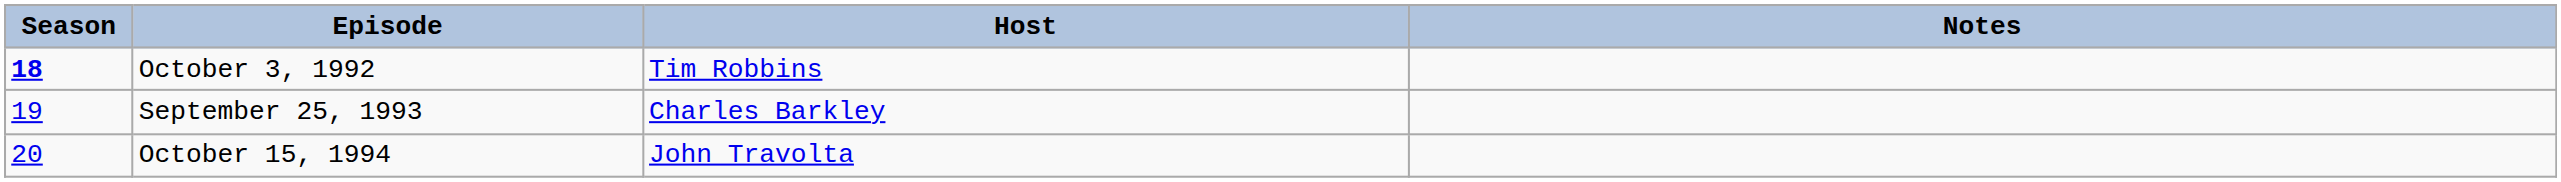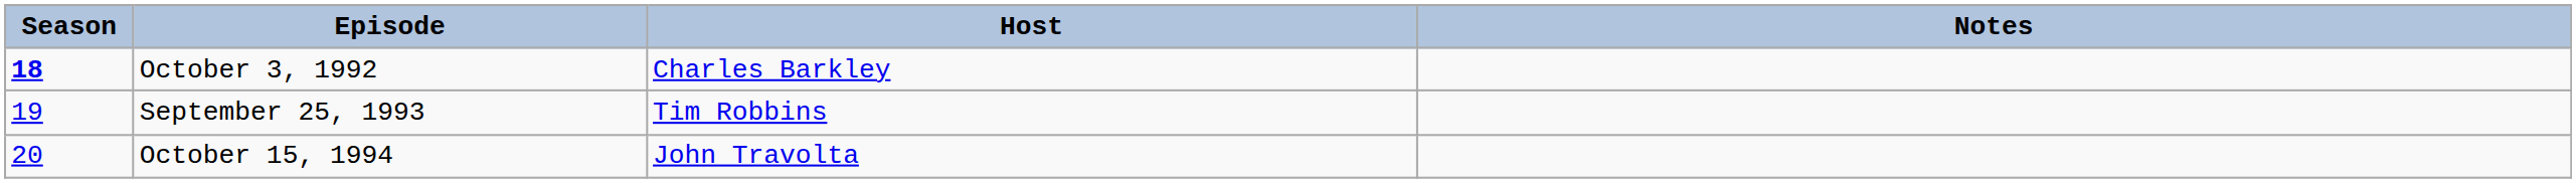 <table class="wikitable" style="width:100%;">
 <tr>
 <th style="background:#B0C4DE;" width="5%">Season</th>
 <th style="background:#B0C4DE;" width="20%">Episode</th>
 <th style="background:#B0C4DE;" width="30%">Host</th>
 <th style="background:#B0C4DE;" width="45%">Notes</th>
 </tr>
 <tr>
 <td><strong><a href='#'>18</a></strong></td>
 <td>October 3, 1992</td>
-<td><a href='#'>Tim Robbins</a></td>
+<td><a href='#'>Charles Barkley</a></td>
 <td></td>
 </tr>
 <tr>
 <td><a href='#'>19</a></td>
 <td>September 25, 1993</td>
-<td><a href='#'>Charles Barkley</a></td>
+<td><a href='#'>Tim Robbins</a></td>
 <td></td>
 </tr>
 <tr>
 <td><a href='#'>20</a></td>
 <td>October 15, 1994</td>
 <td><a href='#'>John Travolta</a></td>
 <td></td>
 </tr>
 </table>
